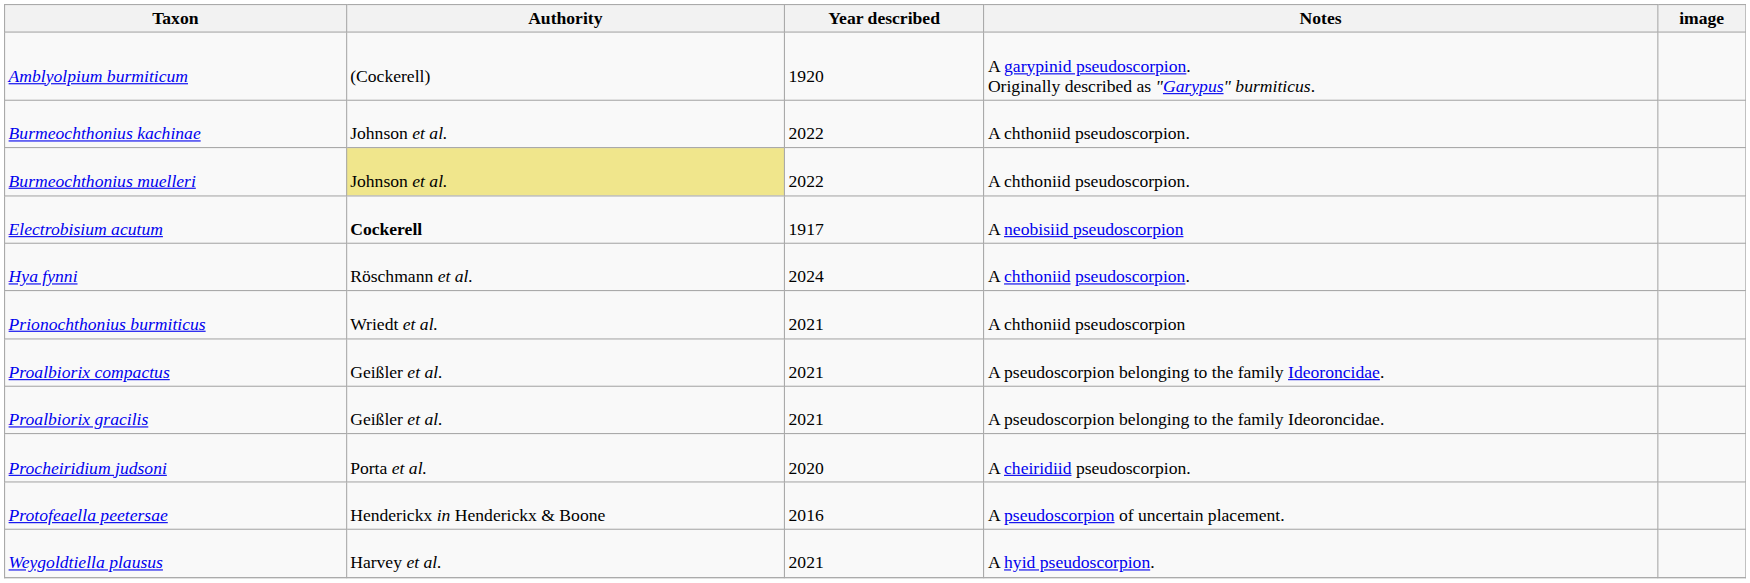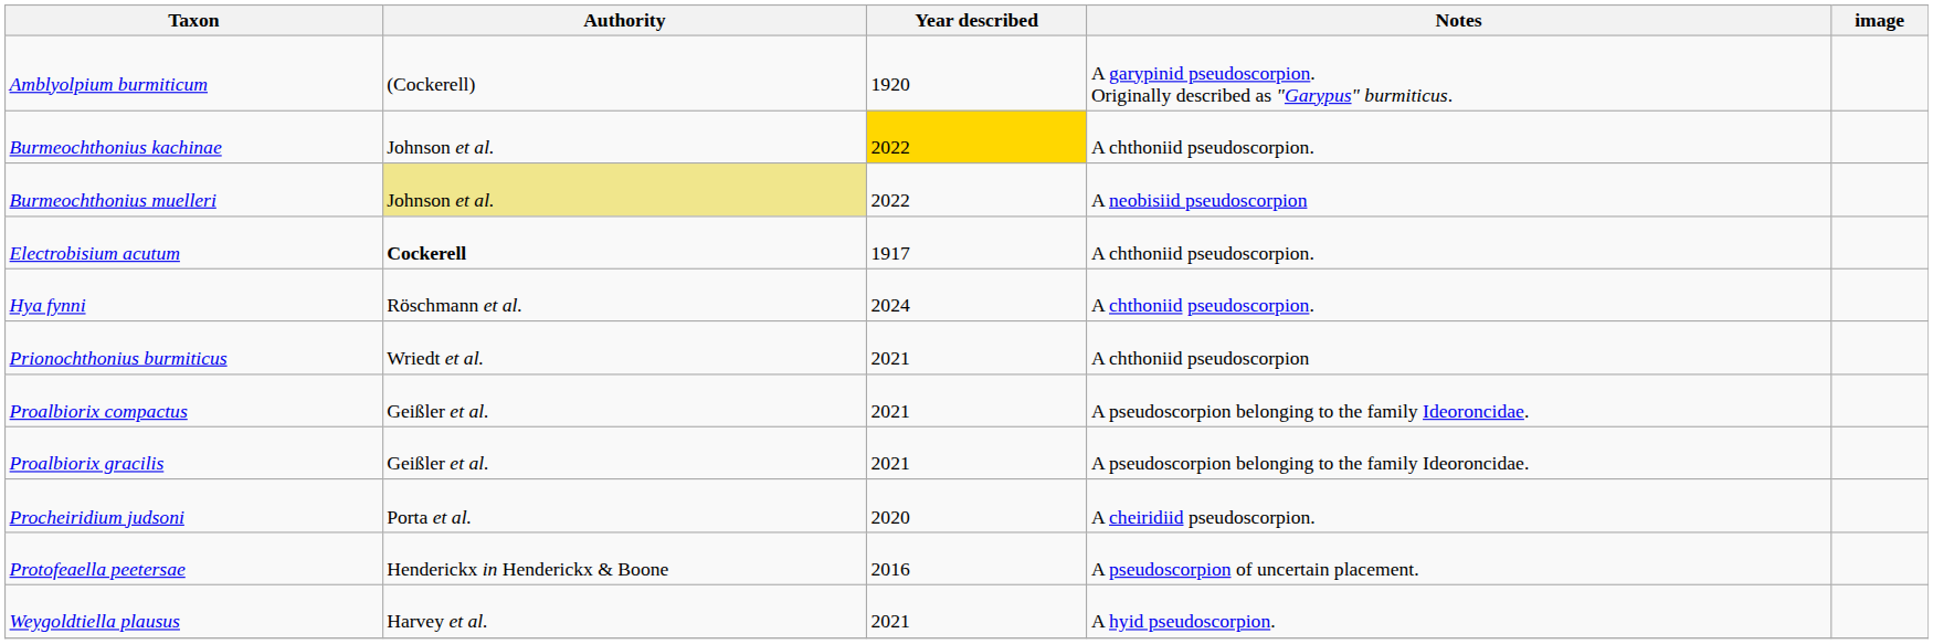 <table class="wikitable sortable" align="center" width="100%">
 <tr>
 <th>Taxon</th>
 <th>Authority</th>
 <th>Year described</th>
 <th>Notes</th>
 <th>image</th>
 </tr>
 <tr>
 <td><br><em><a href='#'>Amblyolpium burmiticum</a></em></td>
 <td><br>(Cockerell)</td>
 <td><br>1920</td>
 <td><br>A <a href='#'>garypinid pseudoscorpion</a>.<br> Originally described as <em>"<a href='#'>Garypus</a>" burmiticus</em>.</td>
 <td></td>
 </tr>
 <tr>
 <td><br><em><a href='#'>Burmeochthonius kachinae</a></em></td>
 <td><br>Johnson <em>et al.</em></td>
-<td><br>2022</td>
+<td style="background: gold;"><br>2022</td>
 <td><br>A chthoniid pseudoscorpion.</td>
 <td></td>
 </tr>
 <tr>
 <td><br><em><a href='#'>Burmeochthonius muelleri</a></em></td>
 <td style="background: khaki;"><br>Johnson <em>et al.</em></td>
 <td><br>2022</td>
-<td><br>A chthoniid pseudoscorpion.</td>
+<td><br>A <a href='#'>neobisiid pseudoscorpion</a></td>
 <td></td>
 </tr>
 <tr>
 <td><br><em><a href='#'>Electrobisium acutum</a></em></td>
 <td><strong><br>Cockerell</strong></td>
 <td><br>1917</td>
-<td><br>A <a href='#'>neobisiid pseudoscorpion</a></td>
+<td><br>A chthoniid pseudoscorpion.</td>
 <td></td>
 </tr>
 <tr>
 <td><br><em><a href='#'>Hya fynni</a></em></td>
 <td><br>Röschmann <em>et al.</em></td>
 <td><br>2024</td>
 <td><br>A <a href='#'>chthoniid</a> <a href='#'>pseudoscorpion</a>.</td>
 <td></td>
 </tr>
 <tr>
 <td><br><em><a href='#'>Prionochthonius burmiticus</a></em></td>
 <td><br>Wriedt <em>et al.</em></td>
 <td><br>2021</td>
 <td><br>A chthoniid pseudoscorpion</td>
 <td></td>
 </tr>
 <tr>
 <td><br><em><a href='#'>Proalbiorix compactus</a></em></td>
 <td><br>Geißler <em>et al.</em></td>
 <td><br>2021</td>
 <td><br>A pseudoscorpion belonging to the family <a href='#'>Ideoroncidae</a>.</td>
 <td></td>
 </tr>
 <tr>
 <td><br><em><a href='#'>Proalbiorix gracilis</a></em></td>
 <td><br>Geißler <em>et al.</em></td>
 <td><br>2021</td>
 <td><br>A pseudoscorpion belonging to the family Ideoroncidae.</td>
 <td></td>
 </tr>
 <tr>
 <td><br><em><a href='#'>Procheiridium judsoni</a></em></td>
 <td><br>Porta <em>et al.</em></td>
 <td><br>2020</td>
 <td><br>A <a href='#'>cheiridiid</a> pseudoscorpion.</td>
 <td><br></td>
 </tr>
 <tr>
 <td><br><em><a href='#'>Protofeaella peetersae</a></em></td>
 <td><br>Henderickx <em>in</em> Henderickx & Boone</td>
 <td><br>2016</td>
 <td><br>A <a href='#'>pseudoscorpion</a> of uncertain placement.</td>
 <td></td>
 </tr>
 <tr>
 <td><br><em><a href='#'>Weygoldtiella plausus</a></em></td>
 <td><br>Harvey <em>et al.</em></td>
 <td><br>2021</td>
 <td><br>A <a href='#'>hyid pseudoscorpion</a>.</td>
 <td></td>
 </tr>
 <tr>
 </tr>
 </table>
